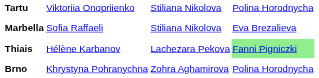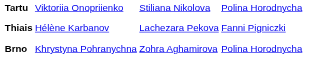 <table>
 <tr>
 <th scope=row style="text-align:left">Tartu</th>
 <td style="height:30px;"> <a href='#'>Viktoriia Onopriienko</a></td>
 <td style="height:30px;"> <a href='#'>Stiliana Nikolova</a></td>
 <td style="height:30px;"> <a href='#'>Polina Horodnycha</a></td>
 </tr>
 <tr>
-<th scope=row style="text-align:left">Marbella</th>
-<td style="height:30px;"> <a href='#'>Sofia Raffaeli</a></td>
-<td style="height:30px;"> <a href='#'>Stiliana Nikolova</a></td>
-<td style="height:30px;"> <a href='#'>Eva Brezalieva</a></td>
-</tr>
-<tr>
 <th scope=row style="text-align:left">Thiais</th>
 <td style="height:30px;"> <a href='#'>Hélène Karbanov</a></td>
 <td style="height:30px;"> <a href='#'>Lachezara Pekova</a></td>
-<td style="background: lightgreen; height:30px;"> <a href='#'>Fanni Pigniczki</a></td>
+<td style="height:30px;"> <a href='#'>Fanni Pigniczki</a></td>
 </tr>
 <tr>
 <th scope=row style="text-align:left">Brno</th>
 <td style="height:30px;"> <a href='#'>Khrystyna Pohranychna</a></td>
 <td style="height:30px;"> <a href='#'>Zohra Aghamirova</a></td>
 <td style="height:30px;"> <a href='#'>Polina Horodnycha</a></td>
 </tr>
 <tr>
 </tr>
 </table>
